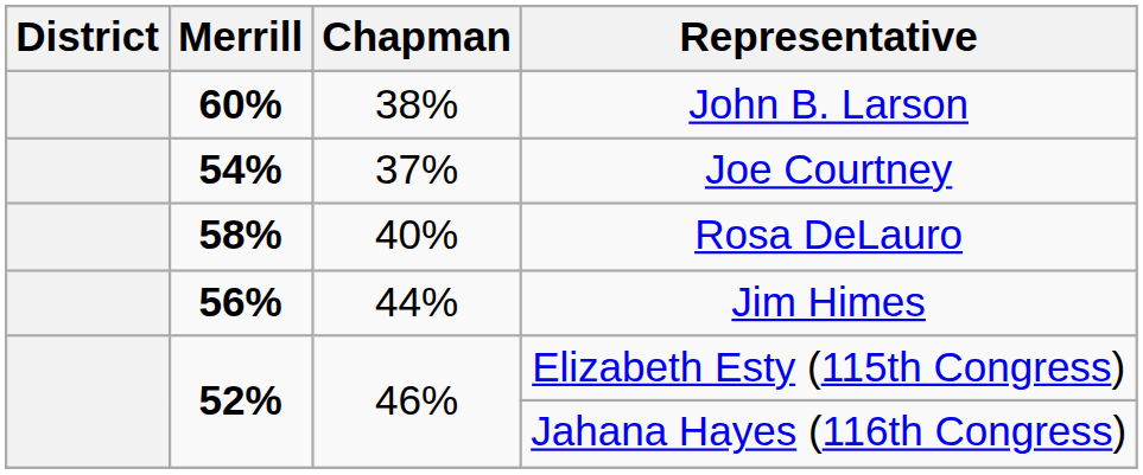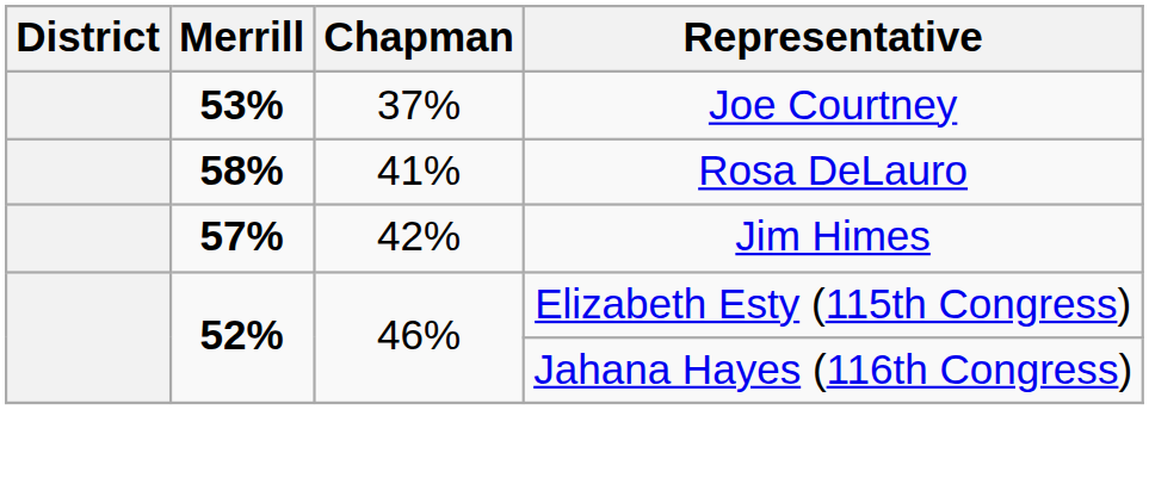 <table class="wikitable">
 <tr>
 <th>District</th>
 <th>Merrill</th>
 <th>Chapman</th>
 <th>Representative</th>
 </tr>
 <tr align=center>
 <th></th>
-<td><strong>60%</strong></td>
-<td>38%</td>
-<td><a href='#'>John B. Larson</a></td>
-</tr>
-<tr align=center>
-<th></th>
-<td><strong>54%</strong></td>
+<td><strong>53%</strong></td>
 <td>37%</td>
 <td><a href='#'>Joe Courtney</a></td>
 </tr>
 <tr align=center>
 <th></th>
 <td><strong>58%</strong></td>
-<td>40%</td>
+<td>41%</td>
 <td><a href='#'>Rosa DeLauro</a></td>
 </tr>
 <tr align=center>
 <th></th>
-<td><strong>56%</strong></td>
-<td>44%</td>
+<td><strong>57%</strong></td>
+<td>42%</td>
 <td><a href='#'>Jim Himes</a></td>
 </tr>
 <tr align=center>
 <th rowspan=2 ></th>
 <td rowspan=2><strong>52%</strong></td>
 <td rowspan=2>46%</td>
 <td><a href='#'>Elizabeth Esty</a> (<a href='#'>115th Congress</a>)</td>
 </tr>
 <tr align=center>
 <td><a href='#'>Jahana Hayes</a> (<a href='#'>116th Congress</a>)</td>
 </tr>
 <tr align=center>
 </tr>
 </table>
